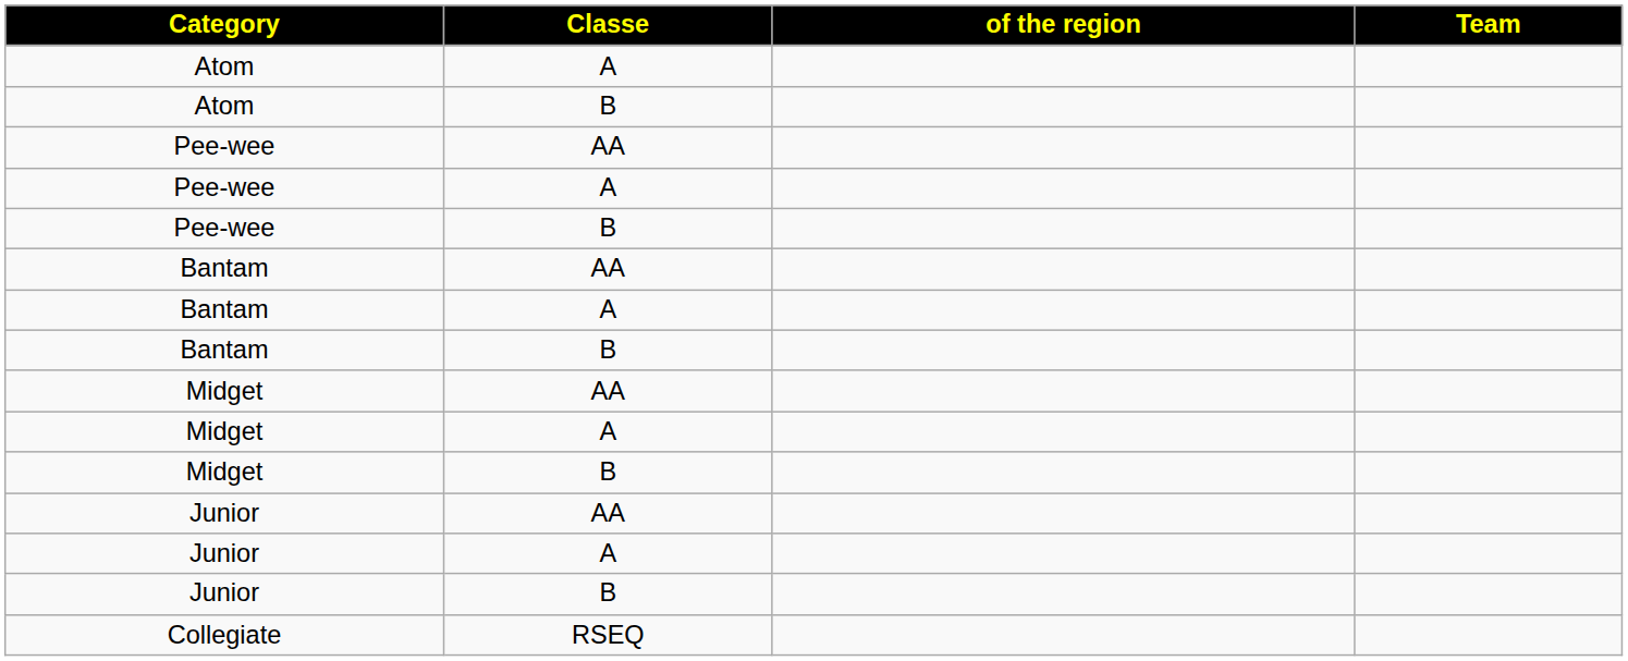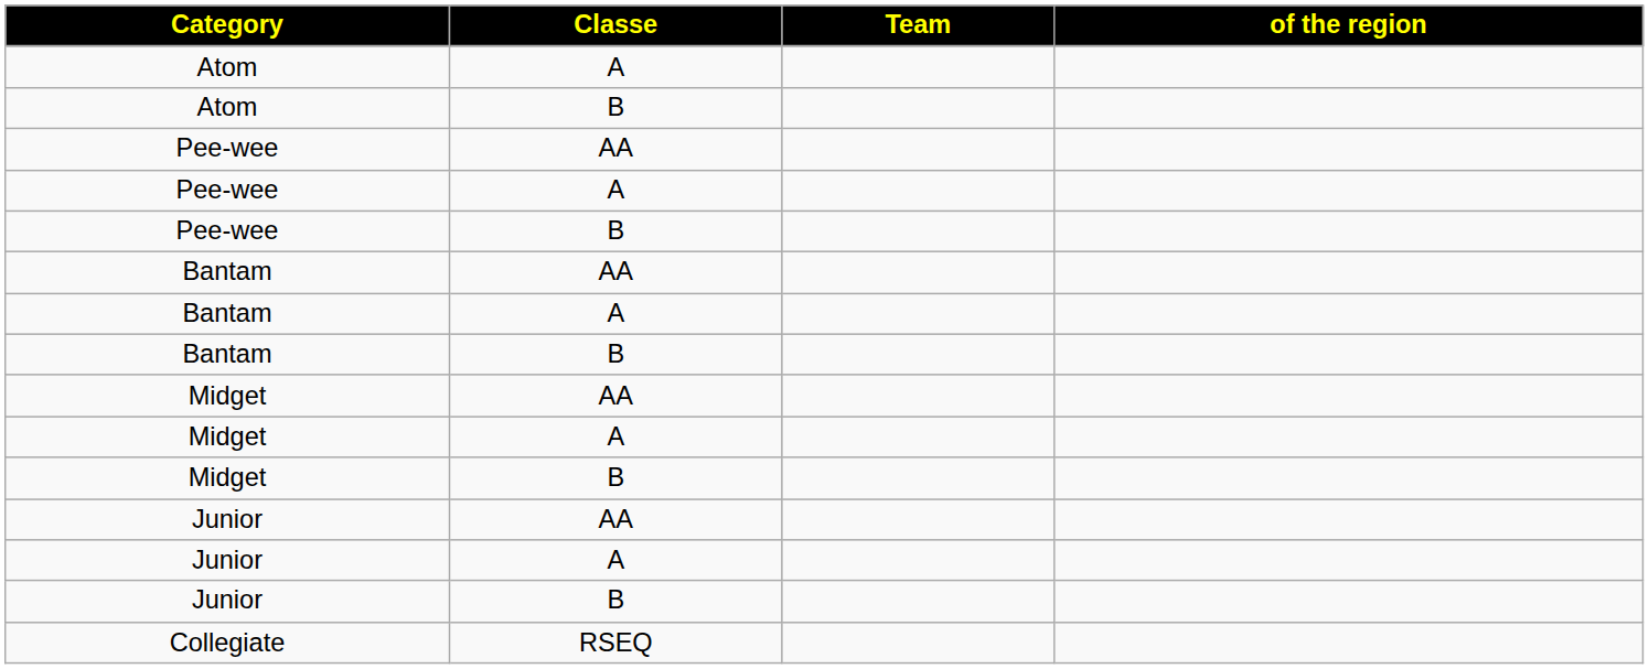 <table class="wikitable" width="80%">
 <tr align="center"  style="background:black;color:yellow;">
 <td><strong>Category</strong></td>
 <td><strong>Classe</strong></td>
+<td><strong>Team</strong></td>
 <td><strong>of the region</strong></td>
-<td><strong>Team</strong></td>
 </tr>
 <tr align="center" bgcolor="">
 <td>Atom</td>
 <td>A</td>
 <td></td>
 <td></td>
 </tr>
 <tr align="center" bgcolor="">
 <td>Atom</td>
 <td>B</td>
 <td></td>
 <td></td>
 </tr>
 <tr align="center" bgcolor="">
 <td>Pee-wee</td>
 <td>AA</td>
 <td></td>
 <td></td>
 </tr>
 <tr align="center" bgcolor="">
 <td>Pee-wee</td>
 <td>A</td>
 <td></td>
 <td></td>
 </tr>
 <tr align="center" bgcolor="">
 <td>Pee-wee</td>
 <td>B</td>
 <td></td>
 <td></td>
 </tr>
 <tr align="center" bgcolor="">
 <td>Bantam</td>
 <td>AA</td>
 <td></td>
 <td></td>
 </tr>
 <tr align="center" bgcolor="">
 <td>Bantam</td>
 <td>A</td>
 <td></td>
 <td></td>
 </tr>
 <tr align="center" bgcolor="">
 <td>Bantam</td>
 <td>B</td>
 <td></td>
 <td></td>
 </tr>
 <tr align="center" bgcolor="">
 <td>Midget</td>
 <td>AA</td>
 <td></td>
 <td></td>
 </tr>
 <tr align="center" bgcolor="">
 <td>Midget</td>
 <td>A</td>
 <td></td>
 <td></td>
 </tr>
 <tr align="center" bgcolor="">
 <td>Midget</td>
 <td>B</td>
 <td></td>
 <td></td>
 </tr>
 <tr align="center" bgcolor="">
 <td>Junior</td>
 <td>AA</td>
 <td></td>
 <td></td>
 </tr>
 <tr align="center" bgcolor="">
 <td>Junior</td>
 <td>A</td>
 <td></td>
 <td></td>
 </tr>
 <tr align="center" bgcolor="">
 <td>Junior</td>
 <td>B</td>
 <td></td>
 <td></td>
 </tr>
 <tr align="center" bgcolor="">
 <td>Collegiate</td>
 <td>RSEQ</td>
 <td></td>
 <td></td>
 </tr>
 </table>
